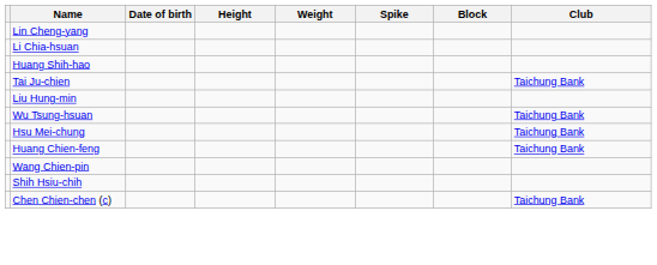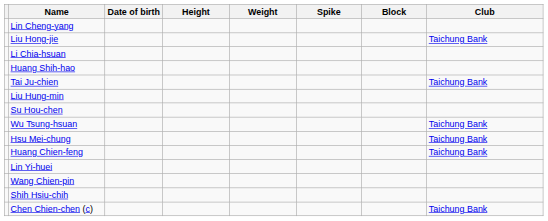 <table class="wikitable sortable" style="font-size:90%; text-align:center;">
 <tr>
 <th></th>
 <th style="width:14em">Name</th>
 <th style="width:8em">Date of birth</th>
 <th style="width:9em">Height</th>
 <th style="width:9em">Weight</th>
 <th style="width:9em">Spike</th>
 <th style="width:9em">Block</th>
 <th style="width:17em">Club</th>
 </tr>
 <tr>
 <td></td>
 <td align=left><a href='#'>Lin Cheng-yang</a></td>
 <td align=right></td>
 <td></td>
 <td></td>
 <td></td>
 <td></td>
 <td></td>
+</tr>
+<tr>
+<td></td>
+<td align=left><a href='#'>Liu Hong-jie</a></td>
+<td align=right></td>
+<td></td>
+<td></td>
+<td></td>
+<td></td>
+<td align="left"> <a href='#'>Taichung Bank</a></td>
 </tr>
 <tr>
 <td></td>
 <td align=left><a href='#'>Li Chia-hsuan</a></td>
 <td align=right></td>
 <td></td>
 <td></td>
 <td></td>
 <td></td>
 <td></td>
 </tr>
 <tr>
 <td></td>
 <td align=left><a href='#'>Huang Shih-hao</a></td>
 <td align=right></td>
 <td></td>
 <td></td>
 <td></td>
 <td></td>
 <td></td>
 </tr>
 <tr>
 <td></td>
 <td align=left><a href='#'>Tai Ju-chien</a></td>
 <td align=right></td>
 <td></td>
 <td></td>
 <td></td>
 <td></td>
 <td align="left"> <a href='#'>Taichung Bank</a></td>
 </tr>
 <tr>
 <td></td>
 <td align=left><a href='#'>Liu Hung-min</a></td>
 <td align=right></td>
 <td></td>
 <td></td>
 <td></td>
 <td></td>
 <td></td>
 </tr>
 <tr>
 <td></td>
+<td align=left><a href='#'>Su Hou-chen</a></td>
+<td align=right></td>
+<td></td>
+<td></td>
+<td></td>
+<td></td>
+<td></td>
+</tr>
+<tr>
+<td></td>
 <td align=left><a href='#'>Wu Tsung-hsuan</a></td>
 <td align=right></td>
 <td></td>
 <td></td>
 <td></td>
 <td></td>
 <td align="left"> <a href='#'>Taichung Bank</a></td>
 </tr>
 <tr>
 <td></td>
 <td align=left><a href='#'>Hsu Mei-chung</a></td>
 <td align=right></td>
 <td></td>
 <td></td>
 <td></td>
 <td></td>
 <td align="left"> <a href='#'>Taichung Bank</a></td>
 </tr>
 <tr>
 <td></td>
 <td align=left><a href='#'>Huang Chien-feng</a></td>
 <td align=right></td>
 <td></td>
 <td></td>
 <td></td>
 <td></td>
 <td align="left"> <a href='#'>Taichung Bank</a></td>
+</tr>
+<tr>
+<td></td>
+<td align=left><a href='#'>Lin Yi-huei</a></td>
+<td align=right></td>
+<td></td>
+<td></td>
+<td></td>
+<td></td>
+<td></td>
 </tr>
 <tr>
 <td></td>
 <td align=left><a href='#'>Wang Chien-pin</a></td>
 <td align=right></td>
 <td></td>
 <td></td>
 <td></td>
 <td></td>
 <td></td>
 </tr>
 <tr>
 <td></td>
 <td align=left><a href='#'>Shih Hsiu-chih</a></td>
 <td align=right></td>
 <td></td>
 <td></td>
 <td></td>
 <td></td>
 <td></td>
 </tr>
 <tr>
 <td></td>
 <td align=left><a href='#'>Chen Chien-chen</a> (<a href='#'>c</a>)</td>
 <td align=right></td>
 <td></td>
 <td></td>
 <td></td>
 <td></td>
 <td align="left"> <a href='#'>Taichung Bank</a></td>
 </tr>
 </table>
